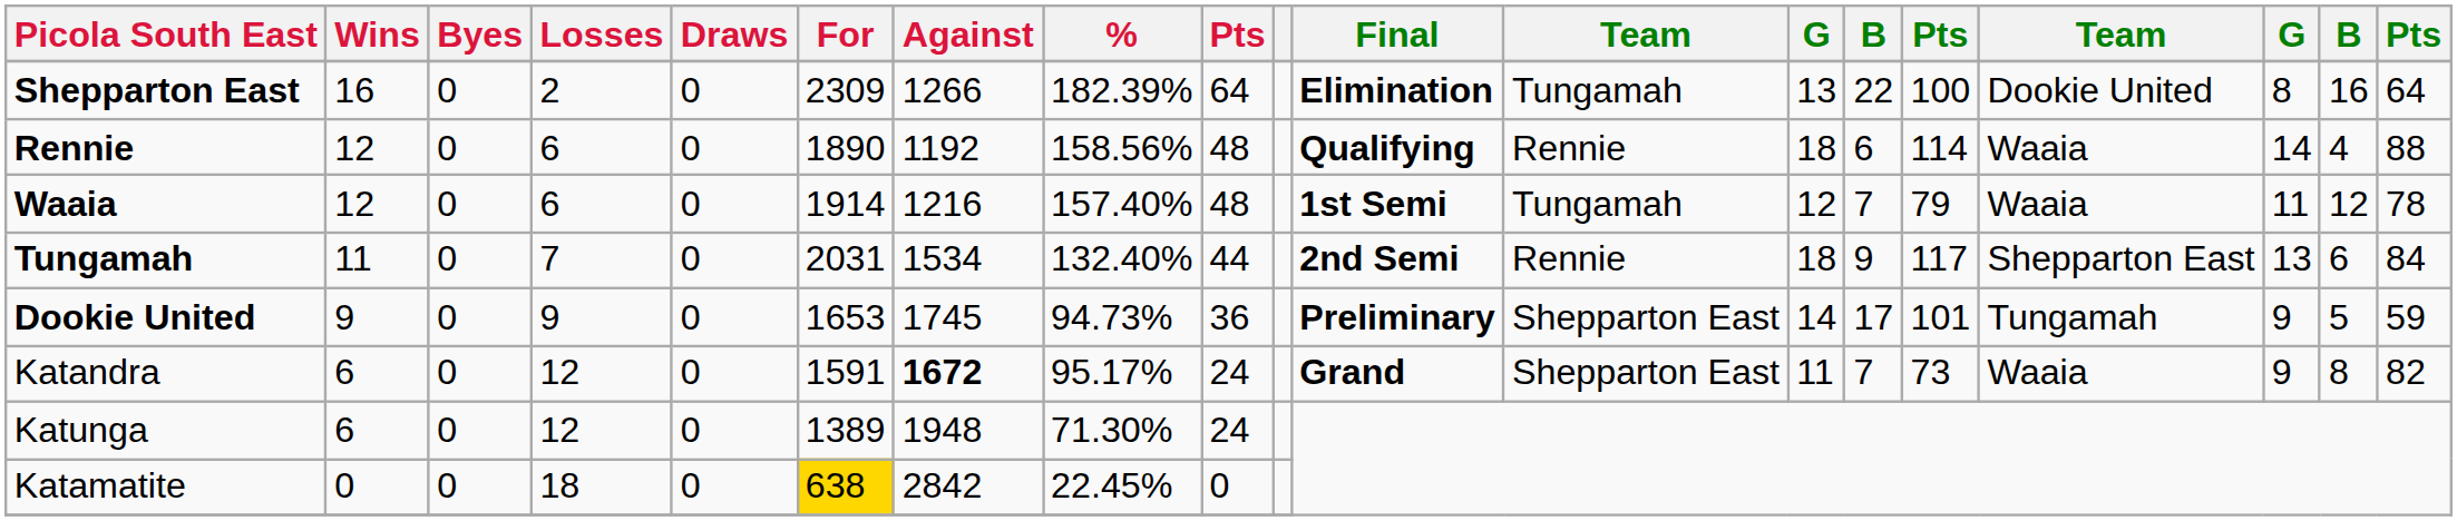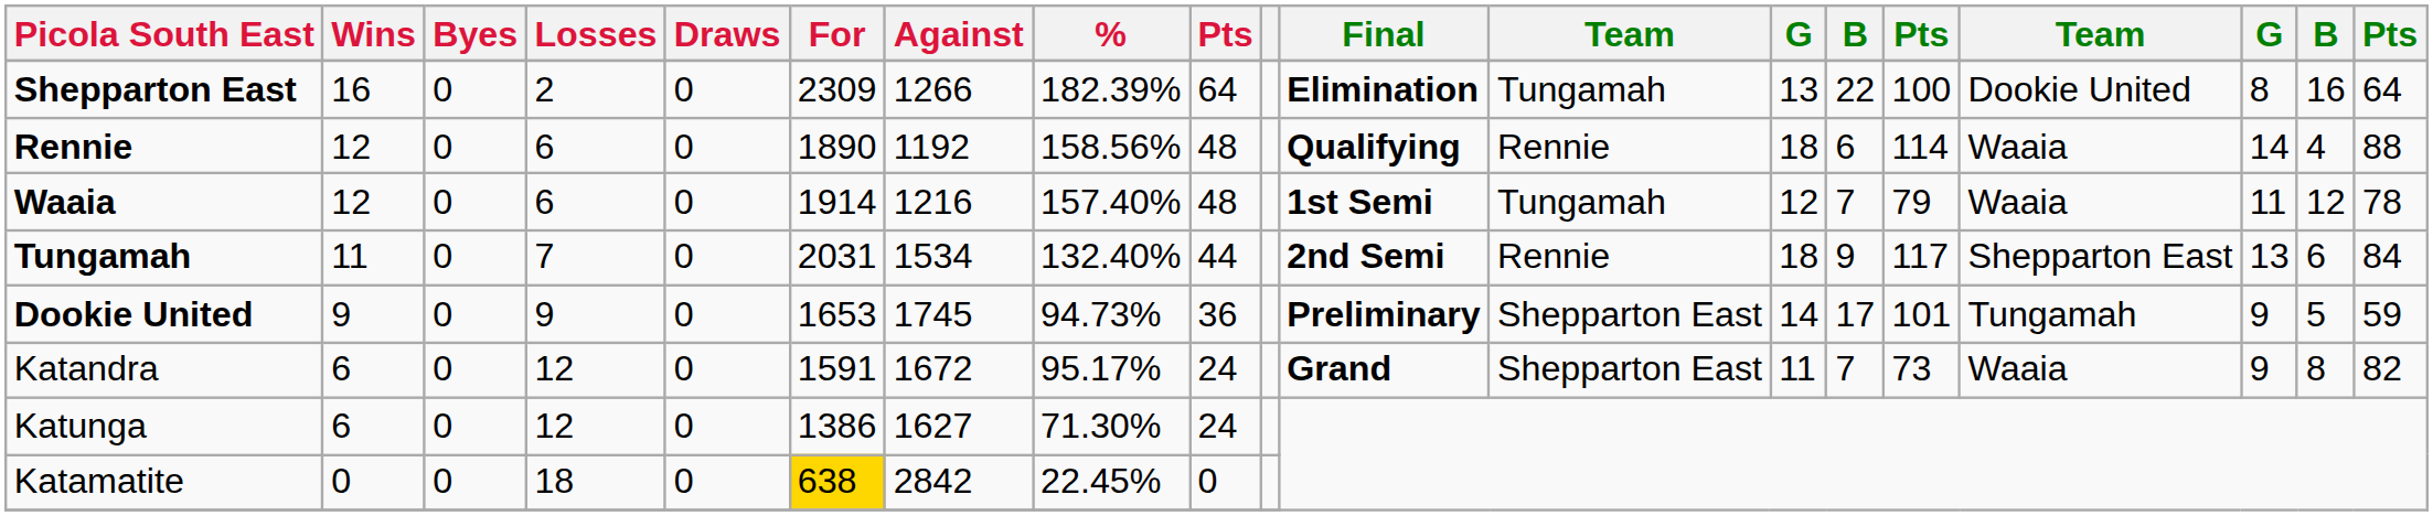 <table style="font-size: 85%; text-align: left;" class="wikitable">
 <tr>
 <th style="color:crimson">Picola South East</th>
 <th style="color:crimson">Wins</th>
 <th style="color:crimson">Byes</th>
 <th style="color:crimson">Losses</th>
 <th style="color:crimson">Draws</th>
 <th style="color:crimson">For</th>
 <th style="color:crimson">Against</th>
 <th style="color:crimson">%</th>
 <th style="color:crimson">Pts</th>
 <th></th>
 <th style="color:green">Final</th>
 <th style="color:green">Team</th>
 <th style="color:green">G</th>
 <th style="color:green">B</th>
 <th style="color:green">Pts</th>
 <th style="color:green">Team</th>
 <th style="color:green">G</th>
 <th style="color:green">B</th>
 <th style="color:green">Pts</th>
 </tr>
 <tr>
 </tr>
 <tr>
 </tr>
 <tr>
 <td><strong>	Shepparton East	</strong></td>
 <td>16</td>
 <td>0</td>
 <td>2</td>
 <td>0</td>
 <td>2309</td>
 <td>1266</td>
 <td>182.39%</td>
 <td>64</td>
 <td></td>
 <td><strong>Elimination</strong></td>
 <td>Tungamah</td>
 <td>13</td>
 <td>22</td>
 <td>100</td>
 <td>Dookie United</td>
 <td>8</td>
 <td>16</td>
 <td>64</td>
 </tr>
 <tr>
 <td><strong>	Rennie	</strong></td>
 <td>12</td>
 <td>0</td>
 <td>6</td>
 <td>0</td>
 <td>1890</td>
 <td>1192</td>
 <td>158.56%</td>
 <td>48</td>
 <td></td>
 <td><strong>Qualifying</strong></td>
 <td>Rennie</td>
 <td>18</td>
 <td>6</td>
 <td>114</td>
 <td>Waaia</td>
 <td>14</td>
 <td>4</td>
 <td>88</td>
 </tr>
 <tr>
 <td><strong>	Waaia	</strong></td>
 <td>12</td>
 <td>0</td>
 <td>6</td>
 <td>0</td>
 <td>1914</td>
 <td>1216</td>
 <td>157.40%</td>
 <td>48</td>
 <td></td>
 <td><strong>1st Semi</strong></td>
 <td>Tungamah</td>
 <td>12</td>
 <td>7</td>
 <td>79</td>
 <td>Waaia</td>
 <td>11</td>
 <td>12</td>
 <td>78</td>
 </tr>
 <tr>
 <td><strong>	Tungamah	</strong></td>
 <td>11</td>
 <td>0</td>
 <td>7</td>
 <td>0</td>
 <td>2031</td>
 <td>1534</td>
 <td>132.40%</td>
 <td>44</td>
 <td></td>
 <td><strong>2nd Semi</strong></td>
 <td>Rennie</td>
 <td>18</td>
 <td>9</td>
 <td>117</td>
 <td>Shepparton East</td>
 <td>13</td>
 <td>6</td>
 <td>84</td>
 </tr>
 <tr>
 <td><strong>	Dookie United	</strong></td>
 <td>9</td>
 <td>0</td>
 <td>9</td>
 <td>0</td>
 <td>1653</td>
 <td>1745</td>
 <td>94.73%</td>
 <td>36</td>
 <td></td>
 <td><strong>Preliminary</strong></td>
 <td>Shepparton East</td>
 <td>14</td>
 <td>17</td>
 <td>101</td>
 <td>Tungamah</td>
 <td>9</td>
 <td>5</td>
 <td>59</td>
 </tr>
 <tr>
 <td>Katandra</td>
 <td>6</td>
 <td>0</td>
 <td>12</td>
 <td>0</td>
 <td>1591</td>
-<td><strong>1672</strong></td>
+<td>1672</td>
 <td>95.17%</td>
 <td>24</td>
 <td></td>
 <td><strong>Grand</strong></td>
 <td>Shepparton East</td>
 <td>11</td>
 <td>7</td>
 <td>73</td>
 <td>Waaia</td>
 <td>9</td>
 <td>8</td>
 <td>82</td>
 </tr>
 <tr>
 <td>Katunga</td>
 <td>6</td>
 <td>0</td>
 <td>12</td>
 <td>0</td>
-<td>1389</td>
-<td>1948</td>
+<td>1386</td>
+<td>1627</td>
 <td>71.30%</td>
 <td>24</td>
 <td></td>
 </tr>
 <tr>
 <td>Katamatite</td>
 <td>0</td>
 <td>0</td>
 <td>18</td>
 <td>0</td>
 <td style="background: gold;">638</td>
 <td>2842</td>
 <td>22.45%</td>
 <td>0</td>
 <td></td>
 </tr>
 <tr>
 </tr>
 </table>
